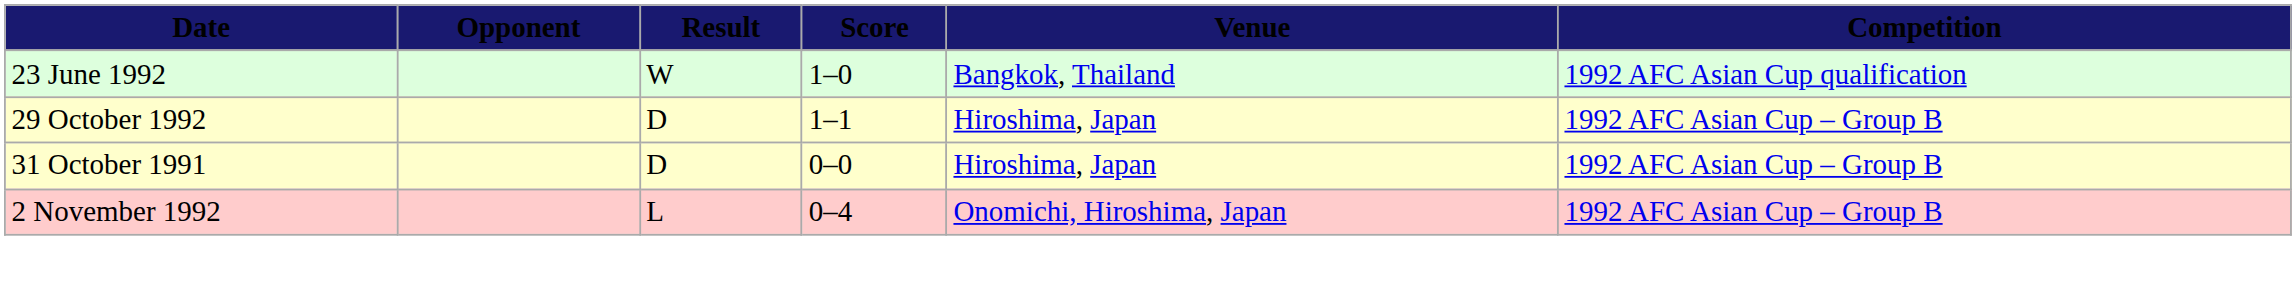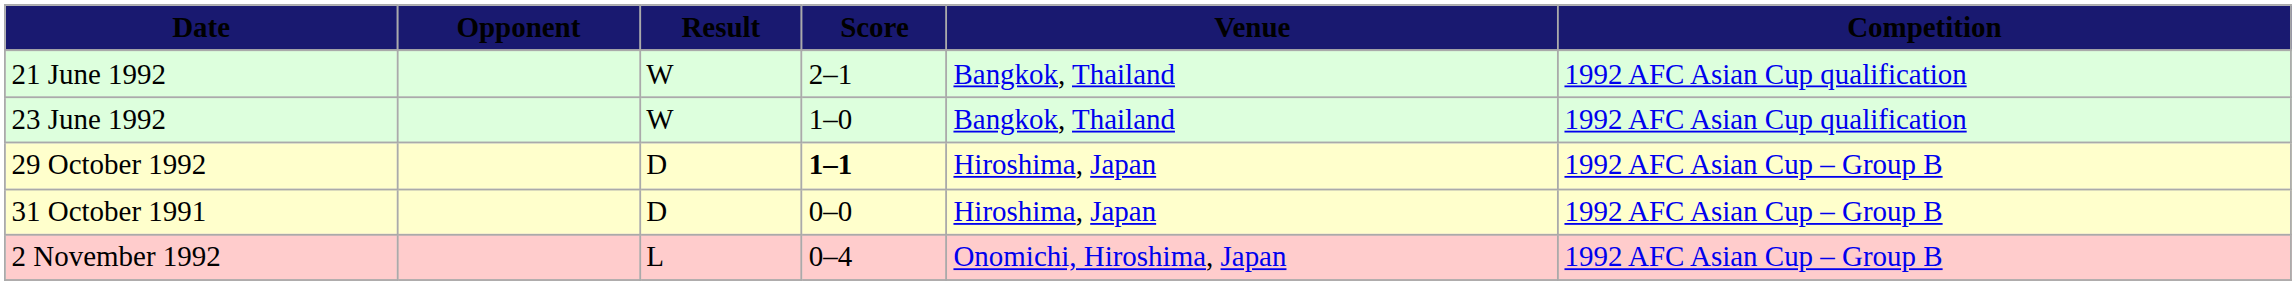 <table width=100% class="wikitable">
 <tr>
 <th style="background:#191970;"><span>Date</span></th>
 <th style="background:#191970;"><span>Opponent</span></th>
 <th style="background:#191970;"><span>Result</span></th>
 <th style="background:#191970;"><span>Score</span></th>
 <th style="background:#191970;"><span>Venue</span></th>
 <th style="background:#191970;"><span>Competition</span></th>
 </tr>
 <tr>
+</tr>
+<tr style="background:#dfd;">
+<td>21 June 1992</td>
+<td></td>
+<td>W</td>
+<td>2–1</td>
+<td> <a href='#'>Bangkok</a>, <a href='#'>Thailand</a></td>
+<td><a href='#'>1992 AFC Asian Cup qualification</a></td>
 </tr>
 <tr style="background:#dfd;">
 <td>23 June 1992</td>
 <td></td>
 <td>W</td>
 <td>1–0</td>
 <td> <a href='#'>Bangkok</a>, <a href='#'>Thailand</a></td>
 <td><a href='#'>1992 AFC Asian Cup qualification</a></td>
 </tr>
 <tr style="background:#ffc;">
 <td>29 October 1992</td>
 <td></td>
 <td>D</td>
-<td>1–1</td>
+<td><strong>1–1</strong></td>
 <td> <a href='#'>Hiroshima</a>, <a href='#'>Japan</a></td>
 <td><a href='#'>1992 AFC Asian Cup – Group B</a></td>
 </tr>
 <tr style="background:#ffc;">
 <td>31 October 1991</td>
 <td></td>
 <td>D</td>
 <td>0–0</td>
 <td> <a href='#'>Hiroshima</a>, <a href='#'>Japan</a></td>
 <td><a href='#'>1992 AFC Asian Cup – Group B</a></td>
 </tr>
 <tr style="background:#fcc;">
 <td>2 November 1992</td>
 <td></td>
 <td>L</td>
 <td>0–4</td>
 <td> <a href='#'>Onomichi, Hiroshima</a>, <a href='#'>Japan</a></td>
 <td><a href='#'>1992 AFC Asian Cup – Group B</a></td>
 </tr>
 </table>
